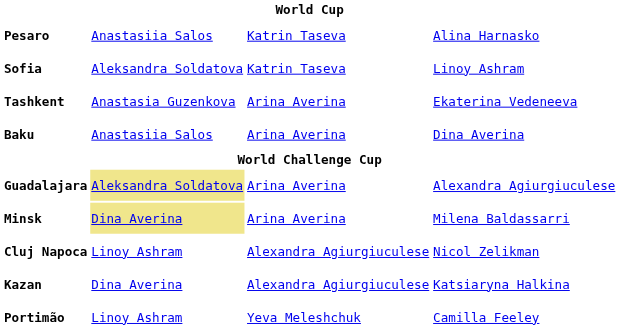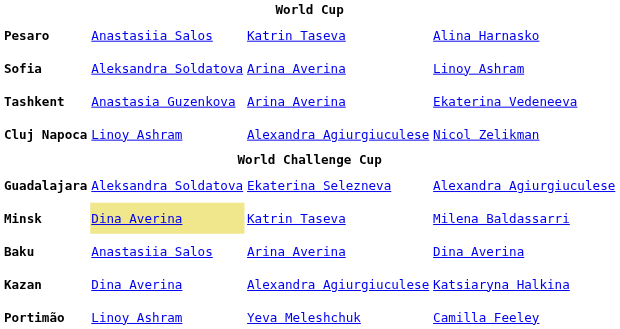 <table>
 <tr>
 <td colspan="4" style="text-align:center;"><strong>World Cup</strong></td>
 </tr>
 <tr>
 <th scope=row style="text-align:left">Pesaro</th>
 <td style="height:30px;"> <a href='#'>Anastasiia Salos</a></td>
 <td style="height:30px;"> <a href='#'>Katrin Taseva</a></td>
 <td style="height:30px;"> <a href='#'>Alina Harnasko</a></td>
 </tr>
 <tr>
 <th scope=row style="text-align:left">Sofia</th>
 <td style="height:30px;"> <a href='#'>Aleksandra Soldatova</a></td>
-<td style="height:30px;"> <a href='#'>Katrin Taseva</a></td>
+<td style="height:30px;"> <a href='#'>Arina Averina</a></td>
 <td style="height:30px;"> <a href='#'>Linoy Ashram</a></td>
 </tr>
 <tr>
 <th scope=row style="text-align:left">Tashkent</th>
 <td style="height:30px;"> <a href='#'>Anastasia Guzenkova</a></td>
 <td style="height:30px;"> <a href='#'>Arina Averina</a></td>
 <td style="height:30px;"> <a href='#'>Ekaterina Vedeneeva</a></td>
 </tr>
 <tr>
-<th scope=row style="text-align:left">Baku</th>
-<td style="height:30px;"> <a href='#'>Anastasiia Salos</a></td>
-<td style="height:30px;"> <a href='#'>Arina Averina</a></td>
-<td style="height:30px;"> <a href='#'>Dina Averina</a></td>
+<th scope=row style="text-align:left">Cluj Napoca</th>
+<td style="height:30px;"> <a href='#'>Linoy Ashram</a></td>
+<td style="height:30px;"> <a href='#'>Alexandra Agiurgiuculese</a></td>
+<td style="height:30px;"> <a href='#'>Nicol Zelikman</a></td>
 </tr>
 <tr>
 <td colspan="4" style="text-align:center;"><strong>World Challenge Cup</strong></td>
 </tr>
 <tr>
 <th scope=row style="text-align:left">Guadalajara</th>
-<td style="background: khaki; height:30px;"> <a href='#'>Aleksandra Soldatova</a></td>
-<td style="height:30px;"> <a href='#'>Arina Averina</a></td>
+<td style="height:30px;"> <a href='#'>Aleksandra Soldatova</a></td>
+<td style="height:30px;"> <a href='#'>Ekaterina Selezneva</a></td>
 <td style="height:30px;"> <a href='#'>Alexandra Agiurgiuculese</a></td>
 </tr>
 <tr>
 <th scope=row style="text-align:left">Minsk</th>
 <td style="background: khaki; height:30px;"> <a href='#'>Dina Averina</a></td>
-<td style="height:30px;"> <a href='#'>Arina Averina</a></td>
+<td style="height:30px;"> <a href='#'>Katrin Taseva</a></td>
 <td style="height:30px;"> <a href='#'>Milena Baldassarri</a></td>
 </tr>
 <tr>
-<th scope=row style="text-align:left">Cluj Napoca</th>
-<td style="height:30px;"> <a href='#'>Linoy Ashram</a></td>
-<td style="height:30px;"> <a href='#'>Alexandra Agiurgiuculese</a></td>
-<td style="height:30px;"> <a href='#'>Nicol Zelikman</a></td>
+<th scope=row style="text-align:left">Baku</th>
+<td style="height:30px;"> <a href='#'>Anastasiia Salos</a></td>
+<td style="height:30px;"> <a href='#'>Arina Averina</a></td>
+<td style="height:30px;"> <a href='#'>Dina Averina</a></td>
 </tr>
 <tr>
 <th scope=row style="text-align:left">Kazan</th>
 <td style="height:30px;"> <a href='#'>Dina Averina</a></td>
 <td style="height:30px;"> <a href='#'>Alexandra Agiurgiuculese</a></td>
 <td style="height:30px;"> <a href='#'>Katsiaryna Halkina</a></td>
 </tr>
 <tr>
 <th scope=row style="text-align:left">Portimão</th>
 <td style="height:30px;"> <a href='#'>Linoy Ashram</a></td>
 <td style="height:30px;"> <a href='#'>Yeva Meleshchuk</a></td>
 <td style="height:30px;"> <a href='#'>Camilla Feeley</a></td>
 </tr>
 <tr>
 </tr>
 </table>
